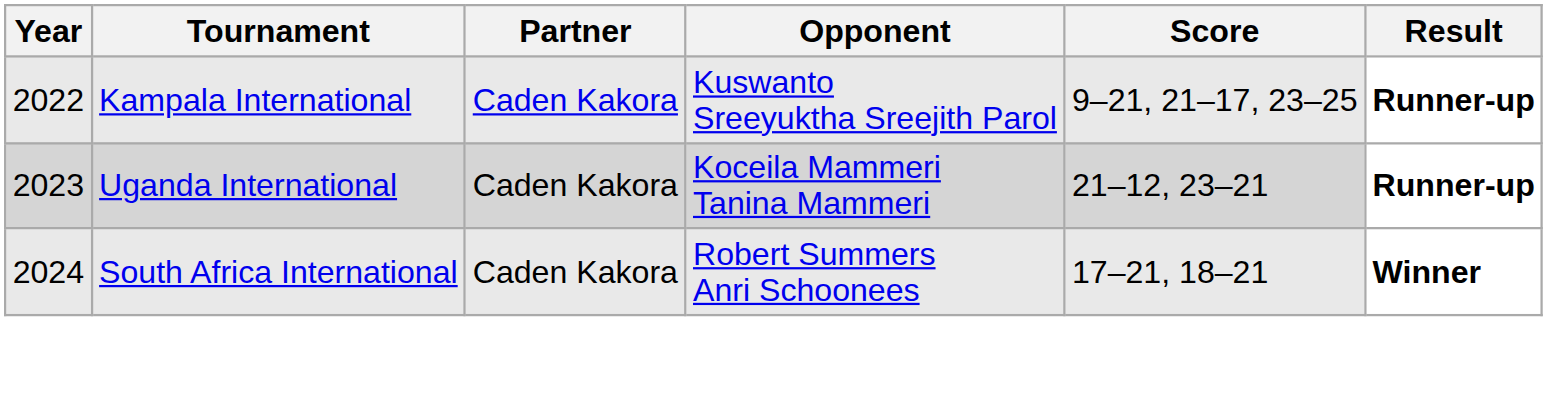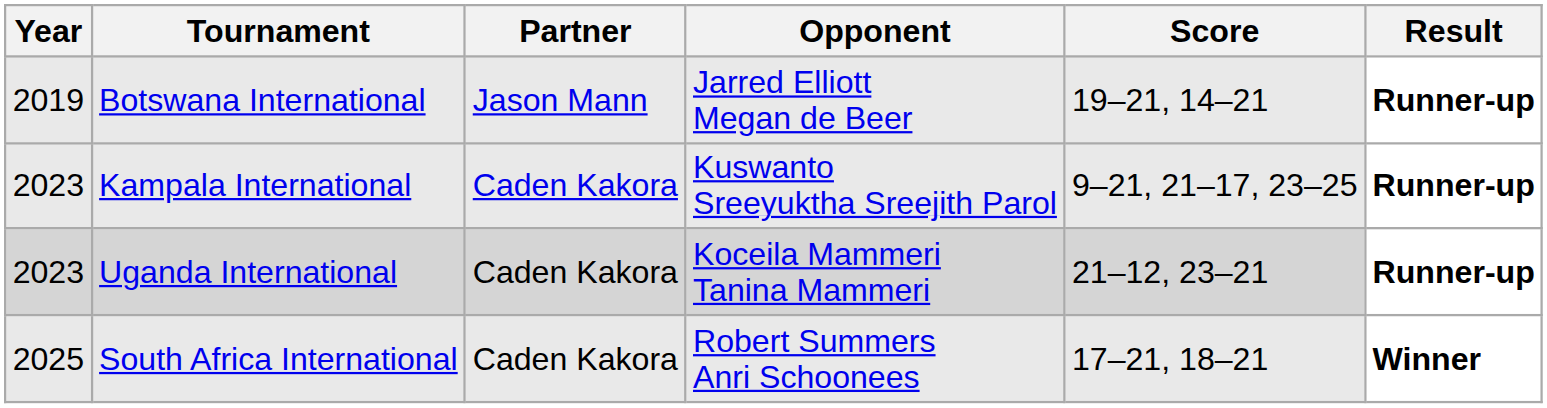 <table class="sortable wikitable" style="font-size: 90%;">
 <tr>
 <th>Year</th>
 <th>Tournament</th>
 <th>Partner</th>
 <th>Opponent</th>
 <th>Score</th>
 <th>Result</th>
 </tr>
 <tr style="background:#E9E9E9">
-<td align="center">2022</td>
+<td align="center">2019</td>
+<td align="left"><a href='#'>Botswana International</a></td>
+<td align="left"> <a href='#'>Jason Mann</a></td>
+<td align="left"> <a href='#'>Jarred Elliott</a><br> <a href='#'>Megan de Beer</a></td>
+<td align="left">19–21, 14–21</td>
+<td style="text-align:left; background:white"> <strong>Runner-up</strong></td>
+</tr>
+<tr style="background:#E9E9E9">
+<td align="center">2023</td>
 <td align="left"><a href='#'>Kampala International</a></td>
 <td align="left"> <a href='#'>Caden Kakora</a></td>
 <td align="left"> <a href='#'>Kuswanto</a><br> <a href='#'>Sreeyuktha Sreejith Parol</a></td>
 <td align="left">9–21, 21–17, 23–25</td>
 <td style="text-align:left; background:white"> <strong>Runner-up</strong></td>
 </tr>
 <tr style="background:#D5D5D5">
 <td align="center">2023</td>
 <td align="left"><a href='#'>Uganda International</a></td>
 <td align="left"> Caden Kakora</td>
 <td align="left"> <a href='#'>Koceila Mammeri</a><br> <a href='#'>Tanina Mammeri</a></td>
 <td align="left">21–12, 23–21</td>
 <td style="text-align:left; background:white"> <strong>Runner-up</strong></td>
 </tr>
 <tr style="background:#E9E9E9">
-<td align="center">2024</td>
+<td align="center">2025</td>
 <td align="left"><a href='#'>South Africa International</a></td>
 <td align="left"> Caden Kakora</td>
 <td align="left"> <a href='#'>Robert Summers</a><br> <a href='#'>Anri Schoonees</a></td>
 <td align="left">17–21, 18–21</td>
 <td style="text-align:left; background:white"> <strong>Winner</strong></td>
 </tr>
 </table>
